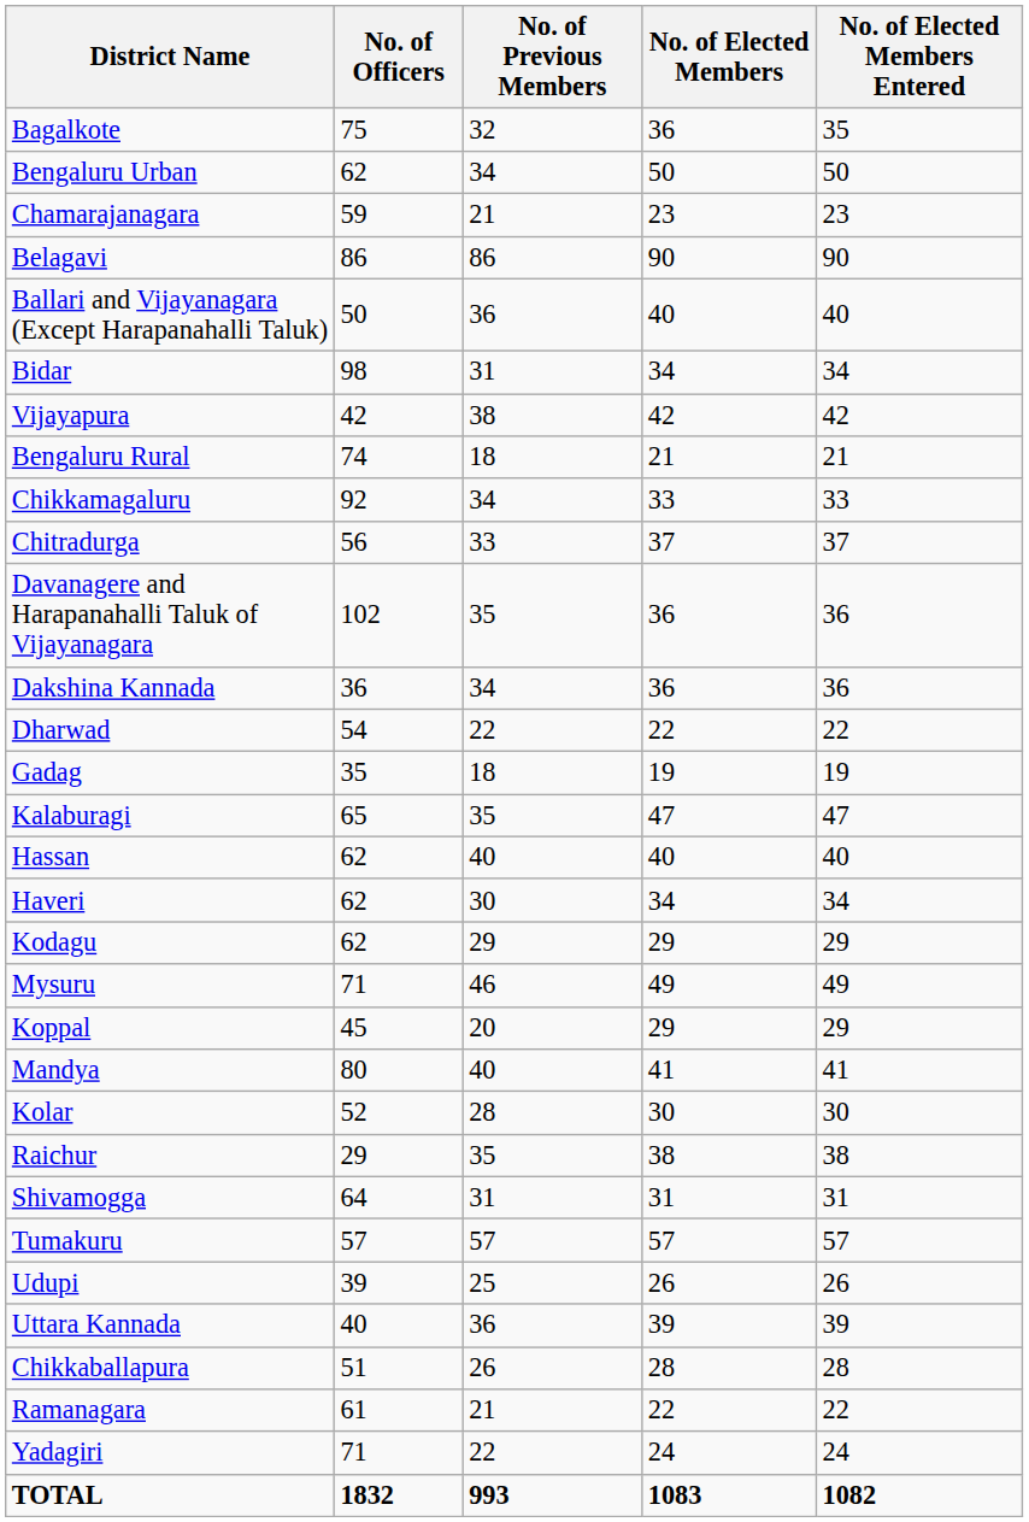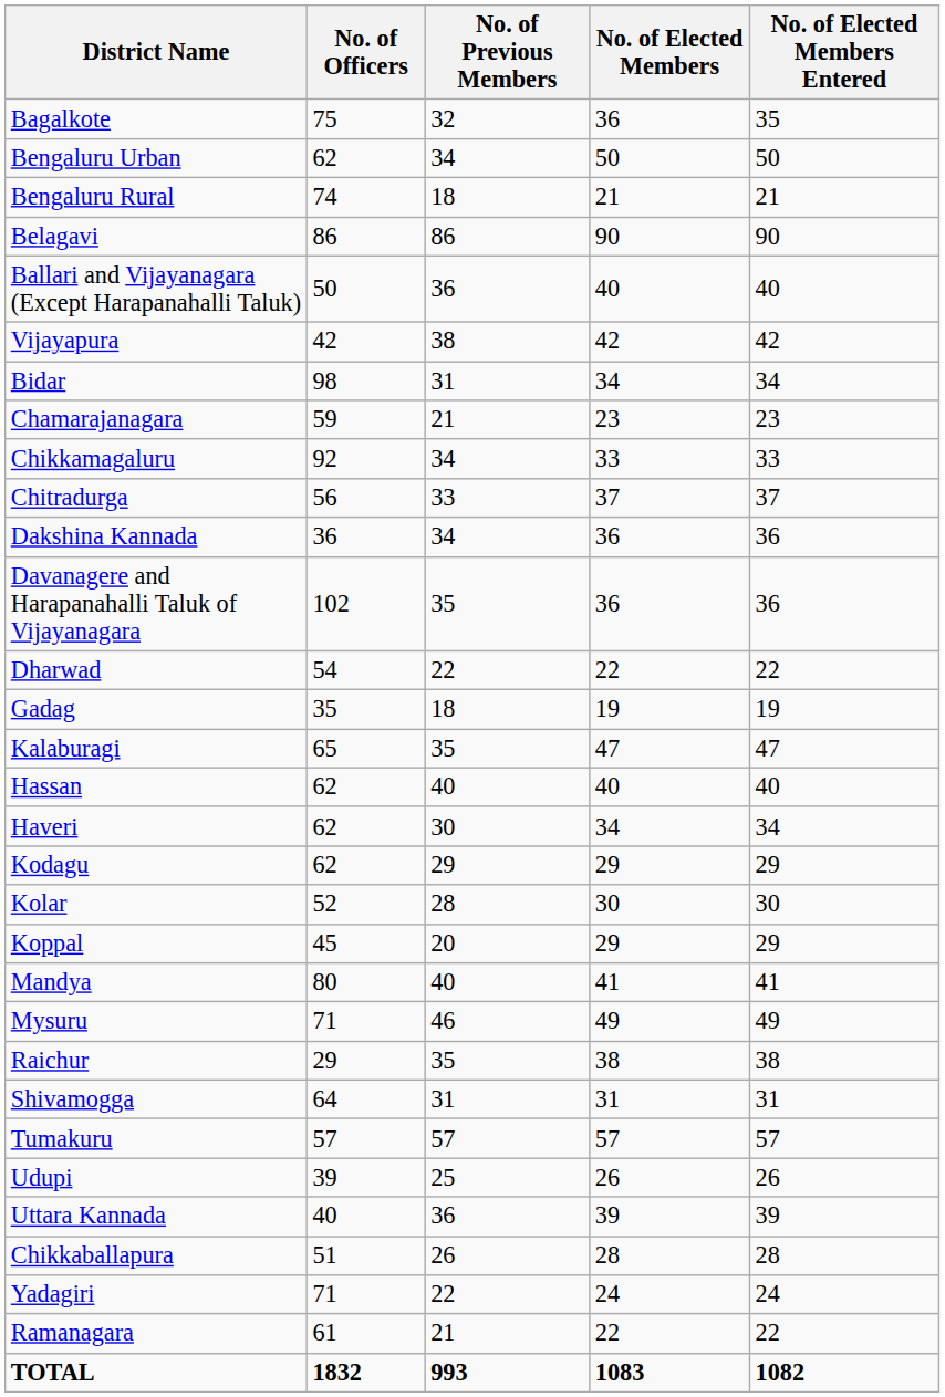 <table class="wikitable sortable">
 <tr>
 <th>District  Name</th>
 <th>No. of Officers</th>
 <th>No. of Previous Members</th>
 <th>No. of Elected Members</th>
 <th>No. of Elected Members Entered</th>
 </tr>
 <tr>
 <td><a href='#'>Bagalkote</a></td>
 <td>75</td>
 <td>32</td>
 <td>36</td>
 <td>35</td>
 </tr>
 <tr>
 <td><a href='#'>Bengaluru Urban</a></td>
 <td>62</td>
 <td>34</td>
 <td>50</td>
 <td>50</td>
 </tr>
 <tr>
-<td><a href='#'>Chamarajanagara</a></td>
-<td>59</td>
+<td><a href='#'>Bengaluru Rural</a></td>
+<td>74</td>
+<td>18</td>
 <td>21</td>
-<td>23</td>
-<td>23</td>
+<td>21</td>
 </tr>
 <tr>
 <td><a href='#'>Belagavi</a></td>
 <td>86</td>
 <td>86</td>
 <td>90</td>
 <td>90</td>
 </tr>
 <tr>
 <td><a href='#'>Ballari</a> and <a href='#'>Vijayanagara</a> (Except Harapanahalli Taluk)</td>
 <td>50</td>
 <td>36</td>
 <td>40</td>
 <td>40</td>
 </tr>
 <tr>
+<td><a href='#'>Vijayapura</a></td>
+<td>42</td>
+<td>38</td>
+<td>42</td>
+<td>42</td>
+</tr>
+<tr>
 <td><a href='#'>Bidar</a></td>
 <td>98</td>
 <td>31</td>
 <td>34</td>
 <td>34</td>
 </tr>
 <tr>
-<td><a href='#'>Vijayapura</a></td>
-<td>42</td>
-<td>38</td>
-<td>42</td>
-<td>42</td>
-</tr>
-<tr>
-<td><a href='#'>Bengaluru Rural</a></td>
-<td>74</td>
-<td>18</td>
+<td><a href='#'>Chamarajanagara</a></td>
+<td>59</td>
 <td>21</td>
-<td>21</td>
+<td>23</td>
+<td>23</td>
 </tr>
 <tr>
 <td><a href='#'>Chikkamagaluru</a></td>
 <td>92</td>
 <td>34</td>
 <td>33</td>
 <td>33</td>
 </tr>
 <tr>
 <td><a href='#'>Chitradurga</a></td>
 <td>56</td>
 <td>33</td>
 <td>37</td>
 <td>37</td>
 </tr>
 <tr>
-<td><a href='#'>Davanagere</a> and Harapanahalli Taluk of <a href='#'>Vijayanagara</a></td>
-<td>102</td>
-<td>35</td>
+<td><a href='#'>Dakshina Kannada</a></td>
+<td>36</td>
+<td>34</td>
 <td>36</td>
 <td>36</td>
 </tr>
 <tr>
-<td><a href='#'>Dakshina Kannada</a></td>
-<td>36</td>
-<td>34</td>
+<td><a href='#'>Davanagere</a> and Harapanahalli Taluk of <a href='#'>Vijayanagara</a></td>
+<td>102</td>
+<td>35</td>
 <td>36</td>
 <td>36</td>
 </tr>
 <tr>
 <td><a href='#'>Dharwad</a></td>
 <td>54</td>
 <td>22</td>
 <td>22</td>
 <td>22</td>
 </tr>
 <tr>
 <td><a href='#'>Gadag</a></td>
 <td>35</td>
 <td>18</td>
 <td>19</td>
 <td>19</td>
 </tr>
 <tr>
 <td><a href='#'>Kalaburagi</a></td>
 <td>65</td>
 <td>35</td>
 <td>47</td>
 <td>47</td>
 </tr>
 <tr>
 <td><a href='#'>Hassan</a></td>
 <td>62</td>
 <td>40</td>
 <td>40</td>
 <td>40</td>
 </tr>
 <tr>
 <td><a href='#'>Haveri</a></td>
 <td>62</td>
 <td>30</td>
 <td>34</td>
 <td>34</td>
 </tr>
 <tr>
 <td><a href='#'>Kodagu</a></td>
 <td>62</td>
 <td>29</td>
 <td>29</td>
 <td>29</td>
 </tr>
 <tr>
-<td><a href='#'>Mysuru</a></td>
-<td>71</td>
-<td>46</td>
-<td>49</td>
-<td>49</td>
+<td><a href='#'>Kolar</a></td>
+<td>52</td>
+<td>28</td>
+<td>30</td>
+<td>30</td>
 </tr>
 <tr>
 <td><a href='#'>Koppal</a></td>
 <td>45</td>
 <td>20</td>
 <td>29</td>
 <td>29</td>
 </tr>
 <tr>
 <td><a href='#'>Mandya</a></td>
 <td>80</td>
 <td>40</td>
 <td>41</td>
 <td>41</td>
 </tr>
 <tr>
-<td><a href='#'>Kolar</a></td>
-<td>52</td>
-<td>28</td>
-<td>30</td>
-<td>30</td>
+<td><a href='#'>Mysuru</a></td>
+<td>71</td>
+<td>46</td>
+<td>49</td>
+<td>49</td>
 </tr>
 <tr>
 <td><a href='#'>Raichur</a></td>
 <td>29</td>
 <td>35</td>
 <td>38</td>
 <td>38</td>
 </tr>
 <tr>
 <td><a href='#'>Shivamogga</a></td>
 <td>64</td>
 <td>31</td>
 <td>31</td>
 <td>31</td>
 </tr>
 <tr>
 <td><a href='#'>Tumakuru</a></td>
 <td>57</td>
 <td>57</td>
 <td>57</td>
 <td>57</td>
 </tr>
 <tr>
 <td><a href='#'>Udupi</a></td>
 <td>39</td>
 <td>25</td>
 <td>26</td>
 <td>26</td>
 </tr>
 <tr>
 <td><a href='#'>Uttara Kannada</a></td>
 <td>40</td>
 <td>36</td>
 <td>39</td>
 <td>39</td>
 </tr>
 <tr>
 <td><a href='#'>Chikkaballapura</a></td>
 <td>51</td>
 <td>26</td>
 <td>28</td>
 <td>28</td>
 </tr>
 <tr>
+<td><a href='#'>Yadagiri</a></td>
+<td>71</td>
+<td>22</td>
+<td>24</td>
+<td>24</td>
+</tr>
+<tr>
 <td><a href='#'>Ramanagara</a></td>
 <td>61</td>
 <td>21</td>
 <td>22</td>
 <td>22</td>
-</tr>
-<tr>
-<td><a href='#'>Yadagiri</a></td>
-<td>71</td>
-<td>22</td>
-<td>24</td>
-<td>24</td>
 </tr>
 <tr>
 <td><strong>TOTAL</strong></td>
 <td><strong>1832</strong></td>
 <td><strong>993</strong></td>
 <td><strong>1083</strong></td>
 <td><strong>1082</strong></td>
 </tr>
 </table>
